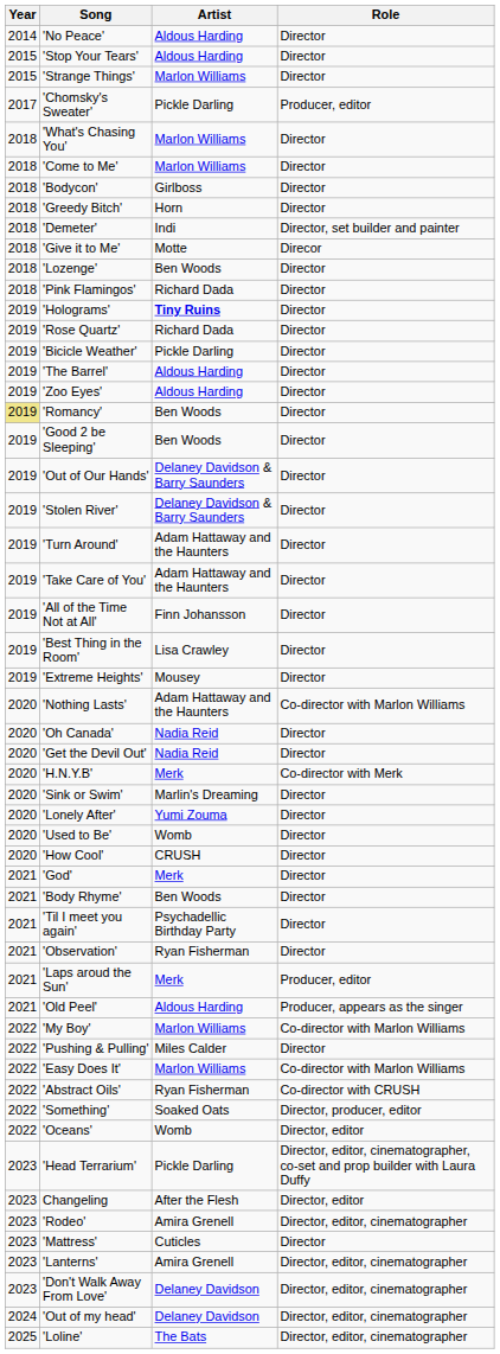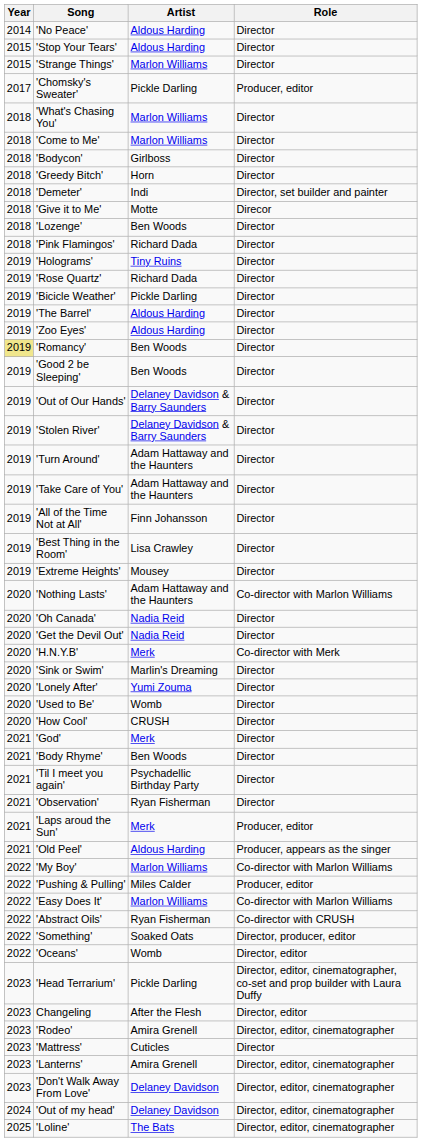 <table class="wikitable sortable">
 <tr>
 <th>Year</th>
 <th>Song</th>
 <th>Artist</th>
 <th>Role</th>
 </tr>
 <tr>
 <td>2014</td>
 <td>'No Peace'</td>
 <td><a href='#'>Aldous Harding</a></td>
 <td>Director</td>
 </tr>
 <tr>
 <td>2015</td>
 <td>'Stop Your Tears'</td>
 <td><a href='#'>Aldous Harding</a></td>
 <td>Director</td>
 </tr>
 <tr>
 <td>2015</td>
 <td>'Strange Things'</td>
 <td><a href='#'>Marlon Williams</a></td>
 <td>Director</td>
 </tr>
 <tr>
 <td>2017</td>
 <td>'Chomsky's Sweater'</td>
 <td>Pickle Darling</td>
 <td>Producer, editor</td>
 </tr>
 <tr>
 <td>2018</td>
 <td>'What's Chasing You'</td>
 <td><a href='#'>Marlon Williams</a></td>
 <td>Director</td>
 </tr>
 <tr>
 <td>2018</td>
 <td>'Come to Me'</td>
 <td><a href='#'>Marlon Williams</a></td>
 <td>Director</td>
 </tr>
 <tr>
 <td>2018</td>
 <td>'Bodycon'</td>
 <td>Girlboss</td>
 <td>Director</td>
 </tr>
 <tr>
 <td>2018</td>
 <td>'Greedy Bitch'</td>
 <td>Horn</td>
 <td>Director</td>
 </tr>
 <tr>
 <td>2018</td>
 <td>'Demeter'</td>
 <td>Indi</td>
 <td>Director, set builder and painter</td>
 </tr>
 <tr>
 <td>2018</td>
 <td>'Give it to Me'</td>
 <td>Motte</td>
 <td>Direcor</td>
 </tr>
 <tr>
 <td>2018</td>
 <td>'Lozenge'</td>
 <td>Ben Woods</td>
 <td>Director</td>
 </tr>
 <tr>
 <td>2018</td>
 <td>'Pink Flamingos'</td>
 <td>Richard Dada</td>
 <td>Director</td>
 </tr>
 <tr>
 <td>2019</td>
 <td>'Holograms'</td>
-<td><strong><a href='#'>Tiny Ruins</a></strong></td>
+<td><a href='#'>Tiny Ruins</a></td>
 <td>Director</td>
 </tr>
 <tr>
 <td>2019</td>
 <td>'Rose Quartz'</td>
 <td>Richard Dada</td>
 <td>Director</td>
 </tr>
 <tr>
 <td>2019</td>
 <td>'Bicicle Weather'</td>
 <td>Pickle Darling</td>
 <td>Director</td>
 </tr>
 <tr>
 <td>2019</td>
 <td>'The Barrel'</td>
 <td><a href='#'>Aldous Harding</a></td>
 <td>Director</td>
 </tr>
 <tr>
 <td>2019</td>
 <td>'Zoo Eyes'</td>
 <td><a href='#'>Aldous Harding</a></td>
 <td>Director</td>
 </tr>
 <tr>
 <td style="background: khaki;">2019</td>
 <td>'Romancy'</td>
 <td>Ben Woods</td>
 <td>Director</td>
 </tr>
 <tr>
 <td>2019</td>
 <td>'Good 2 be Sleeping'</td>
 <td>Ben Woods</td>
 <td>Director</td>
 </tr>
 <tr>
 <td>2019</td>
 <td>'Out of Our Hands'</td>
 <td><a href='#'>Delaney Davidson</a> & <a href='#'>Barry Saunders</a></td>
 <td>Director</td>
 </tr>
 <tr>
 <td>2019</td>
 <td>'Stolen River'</td>
 <td><a href='#'>Delaney Davidson</a> & <a href='#'>Barry Saunders</a></td>
 <td>Director</td>
 </tr>
 <tr>
 <td>2019</td>
 <td>'Turn Around'</td>
 <td>Adam Hattaway and the Haunters</td>
 <td>Director</td>
 </tr>
 <tr>
 <td>2019</td>
 <td>'Take Care of You'</td>
 <td>Adam Hattaway and the Haunters</td>
 <td>Director</td>
 </tr>
 <tr>
 <td>2019</td>
 <td>'All of the Time Not at All'</td>
 <td>Finn Johansson</td>
 <td>Director</td>
 </tr>
 <tr>
 <td>2019</td>
 <td>'Best Thing in the Room'</td>
 <td>Lisa Crawley</td>
 <td>Director</td>
 </tr>
 <tr>
 <td>2019</td>
 <td>'Extreme Heights'</td>
 <td>Mousey</td>
 <td>Director</td>
 </tr>
 <tr>
 <td>2020</td>
 <td>'Nothing Lasts'</td>
 <td>Adam Hattaway and the Haunters</td>
 <td>Co-director with Marlon Williams</td>
 </tr>
 <tr>
 <td>2020</td>
 <td>'Oh Canada'</td>
 <td><a href='#'>Nadia Reid</a></td>
 <td>Director</td>
 </tr>
 <tr>
 <td>2020</td>
 <td>'Get the Devil Out'</td>
 <td><a href='#'>Nadia Reid</a></td>
 <td>Director</td>
 </tr>
 <tr>
 <td>2020</td>
 <td>'H.N.Y.B'</td>
 <td><a href='#'>Merk</a></td>
 <td>Co-director with Merk</td>
 </tr>
 <tr>
 <td>2020</td>
 <td>'Sink or Swim'</td>
 <td>Marlin's Dreaming</td>
 <td>Director</td>
 </tr>
 <tr>
 <td>2020</td>
 <td>'Lonely After'</td>
 <td><a href='#'>Yumi Zouma</a></td>
 <td>Director</td>
 </tr>
 <tr>
 <td>2020</td>
 <td>'Used to Be'</td>
 <td>Womb</td>
 <td>Director</td>
 </tr>
 <tr>
 <td>2020</td>
 <td>'How Cool'</td>
 <td>CRUSH</td>
 <td>Director</td>
 </tr>
 <tr>
 <td>2021</td>
 <td>'God'</td>
 <td><a href='#'>Merk</a></td>
 <td>Director</td>
 </tr>
 <tr>
 <td>2021</td>
 <td>'Body Rhyme'</td>
 <td>Ben Woods</td>
 <td>Director</td>
 </tr>
 <tr>
 <td>2021</td>
 <td>'Til I meet you again'</td>
 <td>Psychadellic Birthday Party</td>
 <td>Director</td>
 </tr>
 <tr>
 <td>2021</td>
 <td>'Observation'</td>
 <td>Ryan Fisherman</td>
 <td>Director</td>
 </tr>
 <tr>
 <td>2021</td>
 <td>'Laps aroud the Sun'</td>
 <td><a href='#'>Merk</a></td>
 <td>Producer, editor</td>
 </tr>
 <tr>
 <td>2021</td>
 <td>'Old Peel'</td>
 <td><a href='#'>Aldous Harding</a></td>
 <td>Producer, appears as the singer</td>
 </tr>
 <tr>
 <td>2022</td>
 <td>'My Boy'</td>
 <td><a href='#'>Marlon Williams</a></td>
 <td>Co-director with Marlon Williams</td>
 </tr>
 <tr>
 <td>2022</td>
 <td>'Pushing & Pulling'</td>
 <td>Miles Calder</td>
-<td>Director</td>
+<td>Producer, editor</td>
 </tr>
 <tr>
 <td>2022</td>
 <td>'Easy Does It'</td>
 <td><a href='#'>Marlon Williams</a></td>
 <td>Co-director with Marlon Williams</td>
 </tr>
 <tr>
 <td>2022</td>
 <td>'Abstract Oils'</td>
 <td>Ryan Fisherman</td>
 <td>Co-director with CRUSH</td>
 </tr>
 <tr>
 <td>2022</td>
 <td>'Something'</td>
 <td>Soaked Oats</td>
 <td>Director, producer, editor</td>
 </tr>
 <tr>
 <td>2022</td>
 <td>'Oceans'</td>
 <td>Womb</td>
 <td>Director, editor</td>
 </tr>
 <tr>
 <td>2023</td>
 <td>'Head Terrarium'</td>
 <td>Pickle Darling</td>
 <td>Director, editor, cinematographer, co-set and prop builder with Laura Duffy</td>
 </tr>
 <tr>
 <td>2023</td>
 <td>Changeling</td>
 <td>After the Flesh</td>
 <td>Director, editor</td>
 </tr>
 <tr>
 <td>2023</td>
 <td>'Rodeo'</td>
 <td>Amira Grenell</td>
 <td>Director, editor, cinematographer</td>
 </tr>
 <tr>
 <td>2023</td>
 <td>'Mattress'</td>
 <td>Cuticles</td>
 <td>Director</td>
 </tr>
 <tr>
 <td>2023</td>
 <td>'Lanterns'</td>
 <td>Amira Grenell</td>
 <td>Director, editor, cinematographer</td>
 </tr>
 <tr>
 <td>2023</td>
 <td>'Don't Walk Away From Love'</td>
 <td><a href='#'>Delaney Davidson</a></td>
 <td>Director, editor, cinematographer</td>
 </tr>
 <tr>
 <td>2024</td>
 <td>'Out of my head'</td>
 <td><a href='#'>Delaney Davidson</a></td>
 <td>Director, editor, cinematographer</td>
 </tr>
 <tr>
 <td>2025</td>
 <td>'Loline'</td>
 <td><a href='#'>The Bats</a></td>
 <td>Director, editor, cinematographer</td>
 </tr>
 </table>
